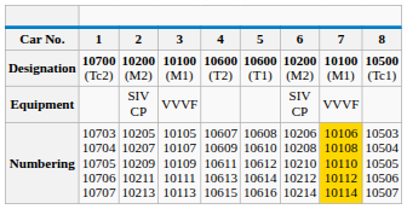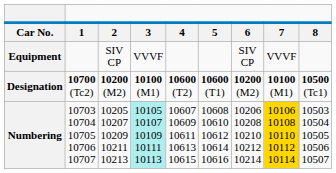 <table class="wikitable" style="text-align:center">
 <tr style="border-bottom: 4px solid #007dc5">
 <th> </th>
 <td colspan="8"> </td>
 </tr>
 <tr>
 <th>Car No.</th>
 <th>1</th>
 <th>2</th>
 <th>3</th>
 <th>4</th>
 <th>5</th>
 <th>6</th>
 <th>7</th>
 <th>8</th>
 </tr>
 <tr>
+<th>Equipment</th>
+<td></td>
+<td>SIV<br>CP</td>
+<td>VVVF</td>
+<td></td>
+<td></td>
+<td>SIV<br>CP</td>
+<td>VVVF</td>
+<td></td>
+</tr>
+<tr>
 <th>Designation</th>
 <td><strong>10700</strong> <br> (Tc2)</td>
 <td><strong>10200</strong> <br> (M2)</td>
 <td><strong>10100</strong> <br> (M1)</td>
 <td><strong>10600</strong> <br> (T2)</td>
 <td><strong>10600</strong> <br> (T1)</td>
 <td><strong>10200</strong> <br> (M2)</td>
 <td><strong>10100</strong> <br> (M1)</td>
 <td><strong>10500</strong> <br> (Tc1)</td>
 </tr>
 <tr>
-<th>Equipment</th>
-<td></td>
-<td>SIV<br>CP</td>
-<td>VVVF</td>
-<td></td>
-<td></td>
-<td>SIV<br>CP</td>
-<td>VVVF</td>
-<td></td>
-</tr>
-<tr>
 <th>Numbering</th>
 <td>10703<br>10704<br>10705<br>10706<br>10707</td>
 <td>10205<br>10207<br>10209<br>10211<br>10213</td>
-<td>10105<br>10107<br>10109<br>10111<br>10113</td>
+<td style="background: paleturquoise;">10105<br>10107<br>10109<br>10111<br>10113</td>
 <td>10607<br>10609<br>10611<br>10613<br>10615</td>
 <td>10608<br>10610<br>10612<br>10614<br>10616</td>
 <td>10206<br>10208<br>10210<br>10212<br>10214</td>
 <td style="background: gold;">10106<br>10108<br>10110<br>10112<br>10114</td>
 <td>10503<br>10504<br>10505<br>10506<br>10507</td>
 </tr>
 </table>
